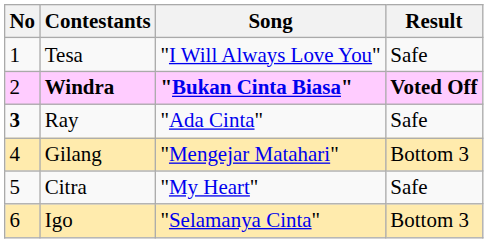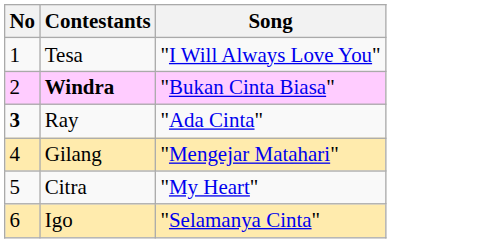 <table class="wikitable">
 <tr>
 <th>No</th>
 <th>Contestants</th>
 <th>Song </th>
-<th>Result</th>
 </tr>
 <tr>
 <td>1</td>
 <td>Tesa</td>
 <td>"<a href='#'>I Will Always Love You</a>" </td>
-<td>Safe</td>
 </tr>
 <tr bgcolor="ffccff">
 <td>2</td>
 <td><strong>Windra</strong></td>
-<td><strong>"<a href='#'>Bukan Cinta Biasa</a>" </strong></td>
-<td><strong>Voted Off</strong></td>
+<td>"<a href='#'>Bukan Cinta Biasa</a>" </td>
 </tr>
 <tr>
 <td><strong>3</strong></td>
 <td>Ray</td>
 <td>"<a href='#'>Ada Cinta</a>" </td>
-<td>Safe</td>
 </tr>
 <tr bgcolor="ffebad">
 <td>4</td>
 <td>Gilang</td>
 <td>"<a href='#'>Mengejar Matahari</a>" </td>
-<td>Bottom 3</td>
 </tr>
 <tr>
 <td>5</td>
 <td>Citra</td>
 <td>"<a href='#'>My Heart</a>" </td>
-<td>Safe</td>
 </tr>
 <tr bgcolor="ffebad">
 <td>6</td>
 <td>Igo</td>
 <td>"<a href='#'>Selamanya Cinta</a>" </td>
-<td>Bottom 3</td>
 </tr>
 </table>
